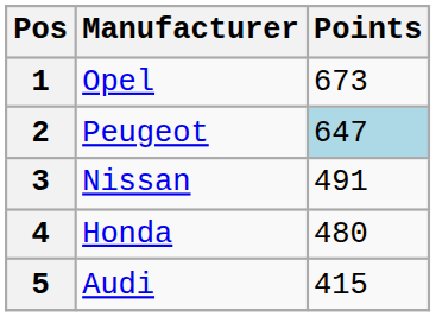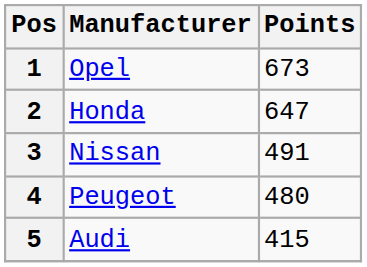 <table class="wikitable" style="font-size: 90%">
 <tr>
 <th>Pos</th>
 <th>Manufacturer</th>
 <th>Points</th>
 </tr>
 <tr>
 <th>1</th>
 <td> <a href='#'>Opel</a></td>
 <td>673</td>
 </tr>
 <tr>
 <th>2</th>
-<td> <a href='#'>Peugeot</a></td>
-<td style="background: lightblue;">647</td>
+<td> <a href='#'>Honda</a></td>
+<td>647</td>
 </tr>
 <tr>
 <th>3</th>
 <td> <a href='#'>Nissan</a></td>
 <td>491</td>
 </tr>
 <tr>
 <th>4</th>
-<td> <a href='#'>Honda</a></td>
+<td> <a href='#'>Peugeot</a></td>
 <td>480</td>
 </tr>
 <tr>
 <th>5</th>
 <td> <a href='#'>Audi</a></td>
 <td>415</td>
 </tr>
 <tr>
 </tr>
 </table>
